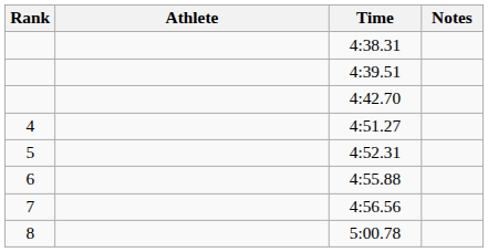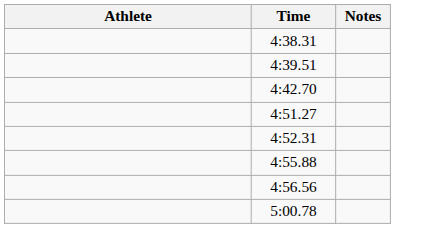 <table class="wikitable" style="text-align:center">
 <tr>
-<th width=40>Rank</th>
 <th width=250>Athlete</th>
 <th width=80>Time</th>
 <th width=50>Notes</th>
 </tr>
 <tr>
-<td></td>
 <td align=left></td>
 <td>4:38.31</td>
 <td></td>
 </tr>
 <tr>
-<td></td>
 <td align=left></td>
 <td>4:39.51</td>
 <td></td>
 </tr>
 <tr>
-<td></td>
 <td align=left></td>
 <td>4:42.70</td>
 <td></td>
 </tr>
 <tr>
-<td>4</td>
 <td align=left></td>
 <td>4:51.27</td>
 <td></td>
 </tr>
 <tr>
-<td>5</td>
 <td align=left></td>
 <td>4:52.31</td>
 <td></td>
 </tr>
 <tr>
-<td>6</td>
 <td align=left></td>
 <td>4:55.88</td>
 <td></td>
 </tr>
 <tr>
-<td>7</td>
 <td align=left></td>
 <td>4:56.56</td>
 <td></td>
 </tr>
 <tr>
-<td>8</td>
 <td align=left></td>
 <td>5:00.78</td>
 <td></td>
 </tr>
 </table>
